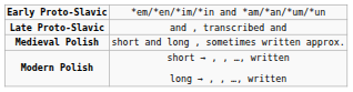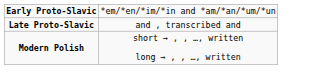 <table class="wikitable">
 <tr>
 <td align="center"><strong>Early Proto-Slavic</strong></td>
 <td align="center">*em/*en/*im/*in and *am/*an/*um/*un</td>
 </tr>
 <tr>
 <td align="center"><strong>Late Proto-Slavic</strong></td>
 <td align="center"> and , transcribed  and </td>
 </tr>
 <tr>
-<td align="center"><strong>Medieval Polish</strong></td>
-<td align="center">short and long , sometimes written approx. </td>
-</tr>
-<tr>
 <td align="center"><strong>Modern Polish</strong></td>
 <td align="center">short  → , , …, written <br><br>long  → , , …, written </td>
 </tr>
 </table>
